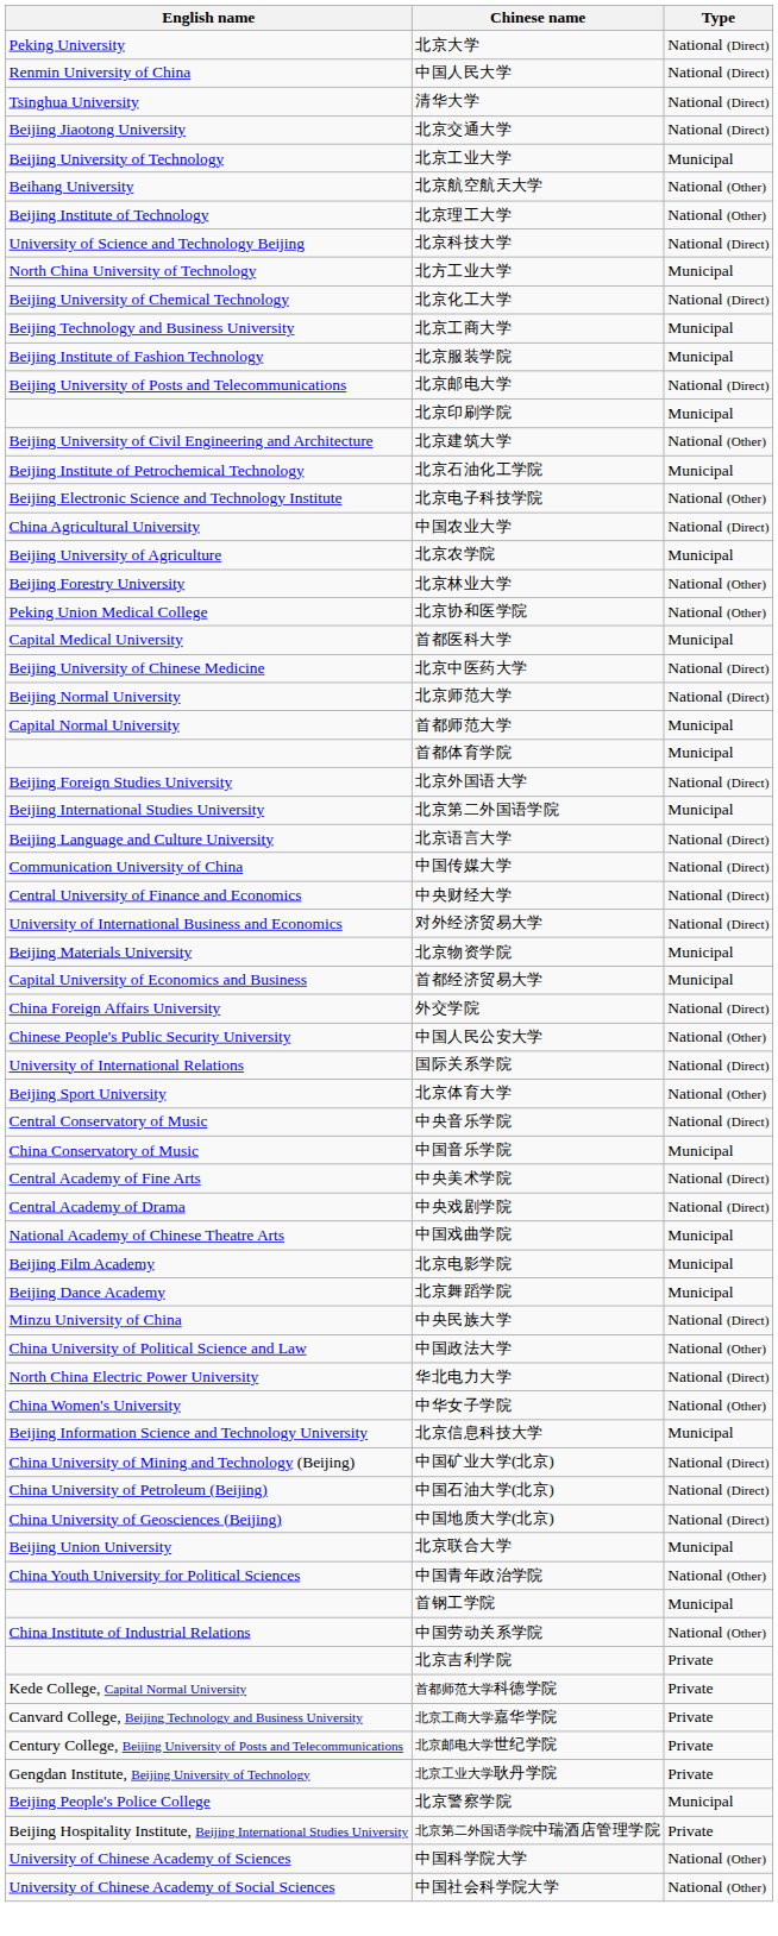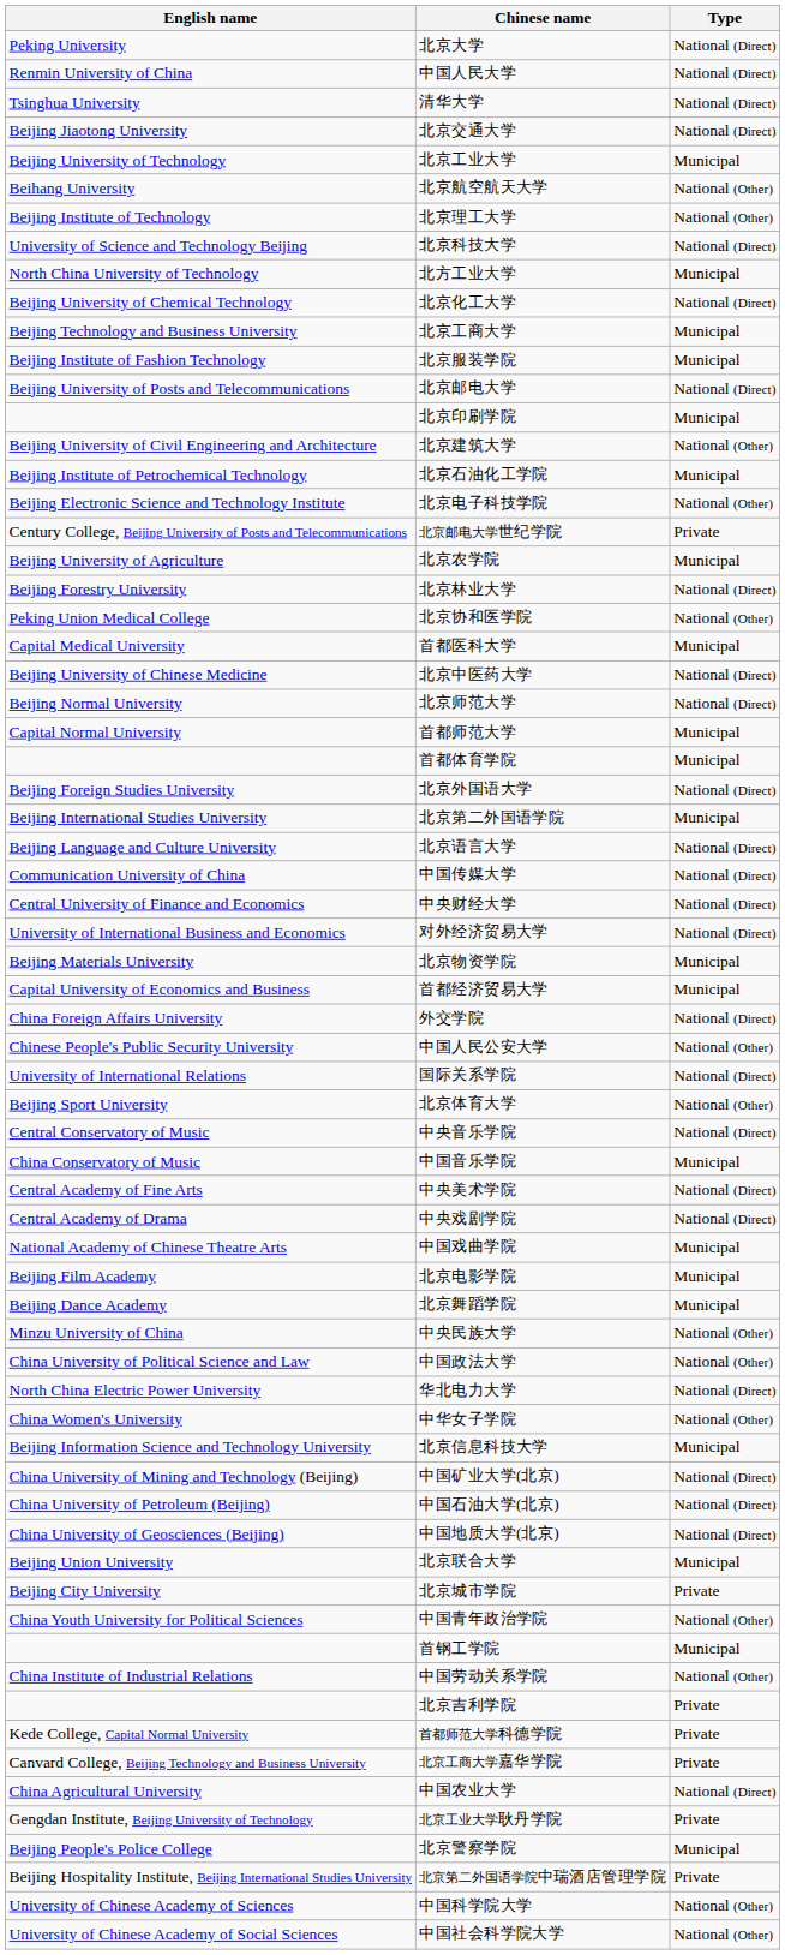 <table class="wikitable + sortable">
 <tr>
 <th>English name</th>
 <th>Chinese name</th>
 <th>Type</th>
 </tr>
 <tr>
 <td><a href='#'>Peking University</a></td>
 <td>北京大学</td>
 <td>National <small>(Direct)</small></td>
 </tr>
 <tr>
 <td><a href='#'>Renmin University of China</a></td>
 <td>中国人民大学</td>
 <td>National <small>(Direct)</small></td>
 </tr>
 <tr>
 <td><a href='#'>Tsinghua University</a></td>
 <td>清华大学</td>
 <td>National <small>(Direct)</small></td>
 </tr>
 <tr>
 <td><a href='#'>Beijing Jiaotong University</a></td>
 <td>北京交通大学</td>
 <td>National <small>(Direct)</small></td>
 </tr>
 <tr>
 <td><a href='#'>Beijing University of Technology</a></td>
 <td>北京工业大学</td>
 <td>Municipal</td>
 </tr>
 <tr>
 <td><a href='#'>Beihang University</a></td>
 <td>北京航空航天大学</td>
 <td>National <small>(Other)</small></td>
 </tr>
 <tr>
 <td><a href='#'>Beijing Institute of Technology</a></td>
 <td>北京理工大学</td>
 <td>National <small>(Other)</small></td>
 </tr>
 <tr>
 <td><a href='#'>University of Science and Technology Beijing</a></td>
 <td>北京科技大学</td>
 <td>National <small>(Direct)</small></td>
 </tr>
 <tr>
 <td><a href='#'>North China University of Technology</a></td>
 <td>北方工业大学</td>
 <td>Municipal</td>
 </tr>
 <tr>
 <td><a href='#'>Beijing University of Chemical Technology</a></td>
 <td>北京化工大学</td>
 <td>National <small>(Direct)</small></td>
 </tr>
 <tr>
 <td><a href='#'>Beijing Technology and Business University</a></td>
 <td>北京工商大学</td>
 <td>Municipal</td>
 </tr>
 <tr>
 <td><a href='#'>Beijing Institute of Fashion Technology</a></td>
 <td>北京服装学院</td>
 <td>Municipal</td>
 </tr>
 <tr>
 <td><a href='#'>Beijing University of Posts and Telecommunications</a></td>
 <td>北京邮电大学</td>
 <td>National <small>(Direct)</small></td>
 </tr>
 <tr>
 <td></td>
 <td>北京印刷学院</td>
 <td>Municipal</td>
 </tr>
 <tr>
 <td><a href='#'>Beijing University of Civil Engineering and Architecture</a></td>
 <td>北京建筑大学</td>
 <td>National <small>(Other)</small></td>
 </tr>
 <tr>
 <td><a href='#'>Beijing Institute of Petrochemical Technology</a></td>
 <td>北京石油化工学院</td>
 <td>Municipal</td>
 </tr>
 <tr>
 <td><a href='#'>Beijing Electronic Science and Technology Institute</a></td>
 <td>北京电子科技学院</td>
 <td>National <small>(Other)</small></td>
 </tr>
 <tr>
-<td><a href='#'>China Agricultural University</a></td>
-<td>中国农业大学</td>
-<td>National <small>(Direct)</small></td>
+<td>Century College, <small><a href='#'>Beijing University of Posts and Telecommunications</a></small></td>
+<td><small>北京邮电大学</small>世纪学院</td>
+<td>Private</td>
 </tr>
 <tr>
 <td><a href='#'>Beijing University of Agriculture</a></td>
 <td>北京农学院</td>
 <td>Municipal</td>
 </tr>
 <tr>
 <td><a href='#'>Beijing Forestry University</a></td>
 <td>北京林业大学</td>
-<td>National <small>(Other)</small></td>
+<td>National <small>(Direct)</small></td>
 </tr>
 <tr>
 <td><a href='#'>Peking Union Medical College</a></td>
 <td>北京协和医学院</td>
 <td>National <small>(Other)</small></td>
 </tr>
 <tr>
 <td><a href='#'>Capital Medical University</a></td>
 <td>首都医科大学</td>
 <td>Municipal</td>
 </tr>
 <tr>
 <td><a href='#'>Beijing University of Chinese Medicine</a></td>
 <td>北京中医药大学</td>
 <td>National <small>(Direct)</small></td>
 </tr>
 <tr>
 <td><a href='#'>Beijing Normal University</a></td>
 <td>北京师范大学</td>
 <td>National <small>(Direct)</small></td>
 </tr>
 <tr>
 <td><a href='#'>Capital Normal University</a></td>
 <td>首都师范大学</td>
 <td>Municipal</td>
 </tr>
 <tr>
 <td></td>
 <td>首都体育学院</td>
 <td>Municipal</td>
 </tr>
 <tr>
 <td><a href='#'>Beijing Foreign Studies University</a></td>
 <td>北京外国语大学</td>
 <td>National <small>(Direct)</small></td>
 </tr>
 <tr>
 <td><a href='#'>Beijing International Studies University</a></td>
 <td>北京第二外国语学院</td>
 <td>Municipal</td>
 </tr>
 <tr>
 <td><a href='#'>Beijing Language and Culture University</a></td>
 <td>北京语言大学</td>
 <td>National <small>(Direct)</small></td>
 </tr>
 <tr>
 <td><a href='#'>Communication University of China</a></td>
 <td>中国传媒大学</td>
 <td>National <small>(Direct)</small></td>
 </tr>
 <tr>
 <td><a href='#'>Central University of Finance and Economics</a></td>
 <td>中央财经大学</td>
 <td>National <small>(Direct)</small></td>
 </tr>
 <tr>
 <td><a href='#'>University of International Business and Economics</a></td>
 <td>对外经济贸易大学</td>
 <td>National <small>(Direct)</small></td>
 </tr>
 <tr>
 <td><a href='#'>Beijing Materials University</a></td>
 <td>北京物资学院</td>
 <td>Municipal</td>
 </tr>
 <tr>
 <td><a href='#'>Capital University of Economics and Business</a></td>
 <td>首都经济贸易大学</td>
 <td>Municipal</td>
 </tr>
 <tr>
 <td><a href='#'>China Foreign Affairs University</a></td>
 <td>外交学院</td>
 <td>National <small>(Direct)</small></td>
 </tr>
 <tr>
 <td><a href='#'>Chinese People's Public Security University</a></td>
 <td>中国人民公安大学</td>
 <td>National <small>(Other)</small></td>
 </tr>
 <tr>
 <td><a href='#'>University of International Relations</a></td>
 <td>国际关系学院</td>
 <td>National <small>(Direct)</small></td>
 </tr>
 <tr>
 <td><a href='#'>Beijing Sport University</a></td>
 <td>北京体育大学</td>
 <td>National <small>(Other)</small></td>
 </tr>
 <tr>
 <td><a href='#'>Central Conservatory of Music</a></td>
 <td>中央音乐学院</td>
 <td>National <small>(Direct)</small></td>
 </tr>
 <tr>
 <td><a href='#'>China Conservatory of Music</a></td>
 <td>中国音乐学院</td>
 <td>Municipal</td>
 </tr>
 <tr>
 <td><a href='#'>Central Academy of Fine Arts</a></td>
 <td>中央美术学院</td>
 <td>National <small>(Direct)</small></td>
 </tr>
 <tr>
 <td><a href='#'>Central Academy of Drama</a></td>
 <td>中央戏剧学院</td>
 <td>National <small>(Direct)</small></td>
 </tr>
 <tr>
 <td><a href='#'>National Academy of Chinese Theatre Arts</a></td>
 <td>中国戏曲学院</td>
 <td>Municipal</td>
 </tr>
 <tr>
 <td><a href='#'>Beijing Film Academy</a></td>
 <td>北京电影学院</td>
 <td>Municipal</td>
 </tr>
 <tr>
 <td><a href='#'>Beijing Dance Academy</a></td>
 <td>北京舞蹈学院</td>
 <td>Municipal</td>
 </tr>
 <tr>
 <td><a href='#'>Minzu University of China</a></td>
 <td>中央民族大学</td>
-<td>National <small>(Direct)</small></td>
+<td>National <small>(Other)</small></td>
 </tr>
 <tr>
 <td><a href='#'>China University of Political Science and Law</a></td>
 <td>中国政法大学</td>
 <td>National <small>(Other)</small></td>
 </tr>
 <tr>
 <td><a href='#'>North China Electric Power University</a></td>
 <td>华北电力大学</td>
 <td>National <small>(Direct)</small></td>
 </tr>
 <tr>
 <td><a href='#'>China Women's University</a></td>
 <td>中华女子学院</td>
 <td>National <small>(Other)</small></td>
 </tr>
 <tr>
 <td><a href='#'>Beijing Information Science and Technology University</a></td>
 <td>北京信息科技大学</td>
 <td>Municipal</td>
 </tr>
 <tr>
 <td><a href='#'>China University of Mining and Technology</a> (Beijing)</td>
 <td>中国矿业大学(北京)</td>
 <td>National <small>(Direct)</small></td>
 </tr>
 <tr>
 <td><a href='#'>China University of Petroleum (Beijing)</a></td>
 <td>中国石油大学(北京)</td>
 <td>National <small>(Direct)</small></td>
 </tr>
 <tr>
 <td><a href='#'>China University of Geosciences (Beijing)</a></td>
 <td>中国地质大学(北京)</td>
 <td>National <small>(Direct)</small></td>
 </tr>
 <tr>
 <td><a href='#'>Beijing Union University</a></td>
 <td>北京联合大学</td>
 <td>Municipal</td>
 </tr>
 <tr>
+<td><a href='#'>Beijing City University</a></td>
+<td>北京城市学院</td>
+<td>Private</td>
+</tr>
+<tr>
 <td><a href='#'>China Youth University for Political Sciences</a></td>
 <td>中国青年政治学院</td>
 <td>National <small>(Other)</small></td>
 </tr>
 <tr>
 <td></td>
 <td>首钢工学院</td>
 <td>Municipal</td>
 </tr>
 <tr>
 <td><a href='#'>China Institute of Industrial Relations </a></td>
 <td>中国劳动关系学院</td>
 <td>National <small>(Other)</small></td>
 </tr>
 <tr>
 <td></td>
 <td>北京吉利学院</td>
 <td>Private</td>
 </tr>
 <tr>
 <td>Kede College, <small><a href='#'>Capital Normal University</a></small></td>
 <td><small>首都师范大学</small>科德学院</td>
 <td>Private</td>
 </tr>
 <tr>
 <td>Canvard College, <small><a href='#'>Beijing Technology and Business University</a></small></td>
 <td><small>北京工商大学</small>嘉华学院</td>
 <td>Private</td>
 </tr>
 <tr>
-<td>Century College, <small><a href='#'>Beijing University of Posts and Telecommunications</a></small></td>
-<td><small>北京邮电大学</small>世纪学院</td>
-<td>Private</td>
+<td><a href='#'>China Agricultural University</a></td>
+<td>中国农业大学</td>
+<td>National <small>(Direct)</small></td>
 </tr>
 <tr>
 <td>Gengdan Institute, <small><a href='#'>Beijing University of Technology</a></small></td>
 <td><small>北京工业大学</small>耿丹学院</td>
 <td>Private</td>
 </tr>
 <tr>
 <td><a href='#'>Beijing People's Police College</a></td>
 <td>北京警察学院</td>
 <td>Municipal</td>
 </tr>
 <tr>
 <td>Beijing Hospitality Institute, <small><a href='#'>Beijing International Studies University</a></small></td>
 <td><small>北京第二外国语学院</small>中瑞酒店管理学院</td>
 <td>Private</td>
 </tr>
 <tr>
 <td><a href='#'>University of Chinese Academy of Sciences</a></td>
 <td>中国科学院大学</td>
 <td>National <small>(Other)</small></td>
 </tr>
 <tr>
 <td><a href='#'>University of Chinese Academy of Social Sciences</a></td>
 <td>中国社会科学院大学</td>
 <td>National <small>(Other)</small></td>
 </tr>
 </table>
